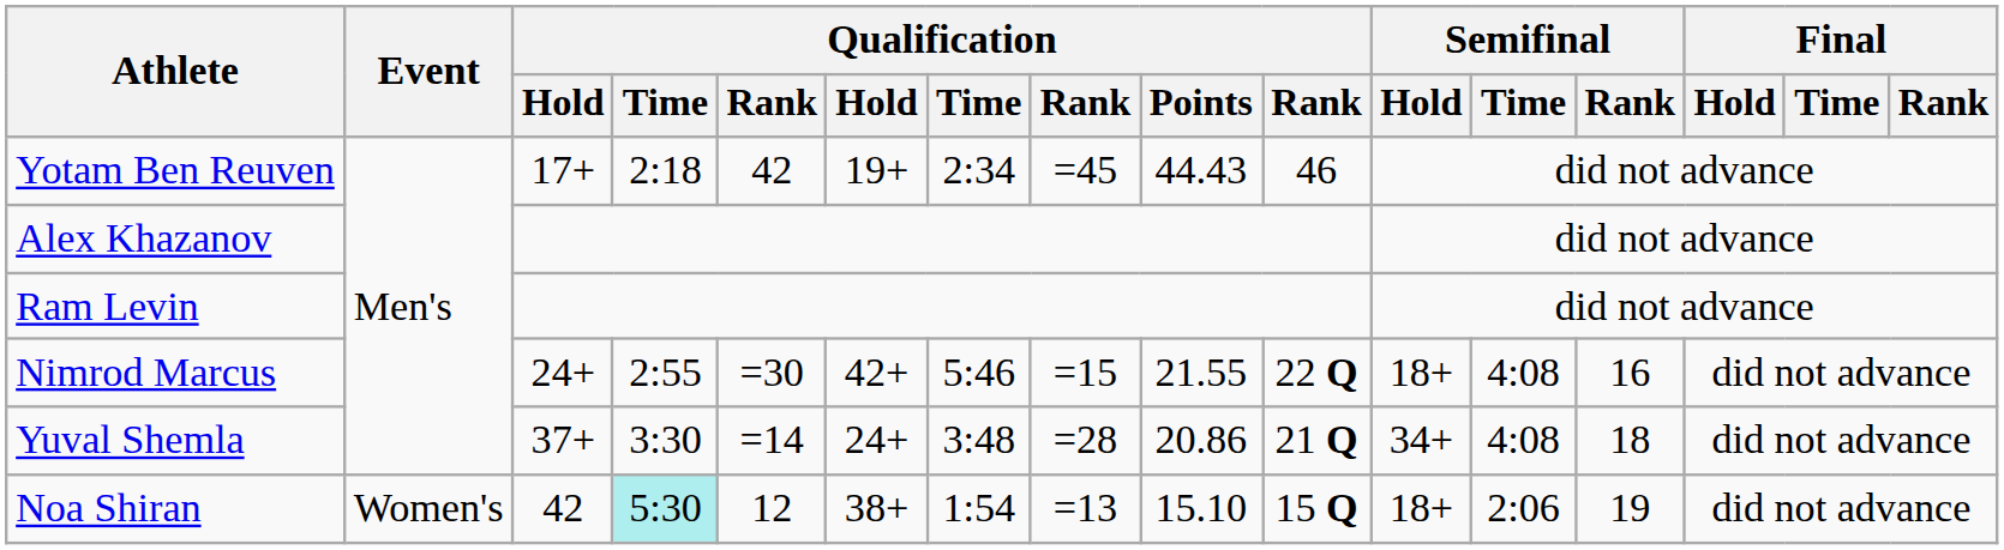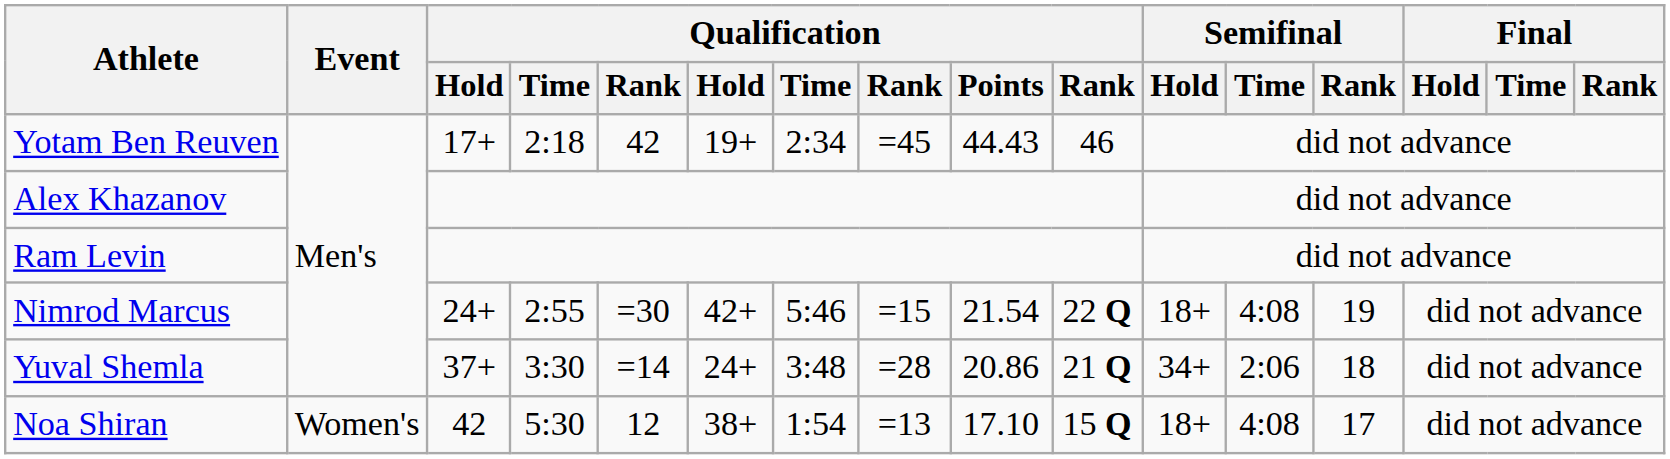 <table class="wikitable" style="font-size:90%; text-align:center">
 <tr>
 <th rowspan=2>Athlete</th>
 <th rowspan=2>Event</th>
 <th colspan=8>Qualification</th>
 <th colspan=3>Semifinal</th>
 <th colspan=3>Final</th>
 </tr>
 <tr style=font-size:95%>
 <th>Hold</th>
 <th>Time</th>
 <th>Rank</th>
 <th>Hold</th>
 <th>Time</th>
 <th>Rank</th>
 <th>Points</th>
 <th>Rank</th>
 <th>Hold</th>
 <th>Time</th>
 <th>Rank</th>
 <th>Hold</th>
 <th>Time</th>
 <th>Rank</th>
 </tr>
 <tr>
 <td align=left><a href='#'>Yotam Ben Reuven</a></td>
 <td align=left rowspan=5>Men's</td>
 <td>17+</td>
 <td>2:18</td>
 <td>42</td>
 <td>19+</td>
 <td>2:34</td>
 <td>=45</td>
 <td>44.43</td>
 <td>46</td>
 <td colspan=6>did not advance</td>
 </tr>
 <tr>
 <td align=left><a href='#'>Alex Khazanov</a></td>
 <td colspan=8></td>
 <td colspan=6>did not advance</td>
 </tr>
 <tr>
 <td align=left><a href='#'>Ram Levin</a></td>
 <td colspan=8></td>
 <td colspan=6>did not advance</td>
 </tr>
 <tr>
 <td align=left><a href='#'>Nimrod Marcus</a></td>
 <td>24+</td>
 <td>2:55</td>
 <td>=30</td>
 <td>42+</td>
 <td>5:46</td>
 <td>=15</td>
-<td>21.55</td>
+<td>21.54</td>
 <td>22 <strong>Q</strong></td>
 <td>18+</td>
 <td>4:08</td>
-<td>16</td>
+<td>19</td>
 <td colspan=3>did not advance</td>
 </tr>
 <tr>
 <td align=left><a href='#'>Yuval Shemla</a></td>
 <td>37+</td>
 <td>3:30</td>
 <td>=14</td>
 <td>24+</td>
 <td>3:48</td>
 <td>=28</td>
 <td>20.86</td>
 <td>21 <strong>Q</strong></td>
 <td>34+</td>
-<td>4:08</td>
+<td>2:06</td>
 <td>18</td>
 <td colspan=3>did not advance</td>
 </tr>
 <tr>
 <td align=left><a href='#'>Noa Shiran</a></td>
 <td align=left>Women's</td>
 <td>42</td>
-<td style="background: paleturquoise;">5:30</td>
+<td>5:30</td>
 <td>12</td>
 <td>38+</td>
 <td>1:54</td>
 <td>=13</td>
-<td>15.10</td>
+<td>17.10</td>
 <td>15 <strong>Q</strong></td>
 <td>18+</td>
-<td>2:06</td>
-<td>19</td>
+<td>4:08</td>
+<td>17</td>
 <td colspan=3>did not advance</td>
 </tr>
 </table>
